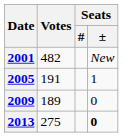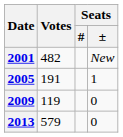 <table class="wikitable">
 <tr>
 <th rowspan="2">Date</th>
 <th rowspan="2">Votes</th>
 <th colspan="2">Seats</th>
 </tr>
 <tr>
 <th>#</th>
 <th>±</th>
 </tr>
 <tr>
 <th><a href='#'>2001</a></th>
 <td>482</td>
 <td></td>
 <td><em>New</em></td>
 </tr>
 <tr>
 <th><a href='#'>2005</a></th>
 <td>191</td>
 <td></td>
 <td> 1</td>
 </tr>
 <tr>
 <th><a href='#'>2009</a></th>
-<td>189</td>
+<td>119</td>
 <td></td>
 <td> 0</td>
 </tr>
 <tr>
 <th><a href='#'>2013</a></th>
-<td>275</td>
+<td>579</td>
 <td></td>
-<td><strong> 0</strong></td>
+<td> 0</td>
 </tr>
 </table>
